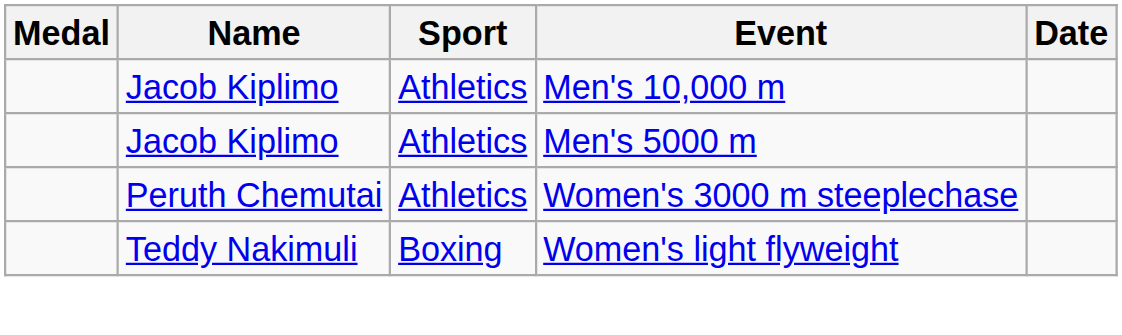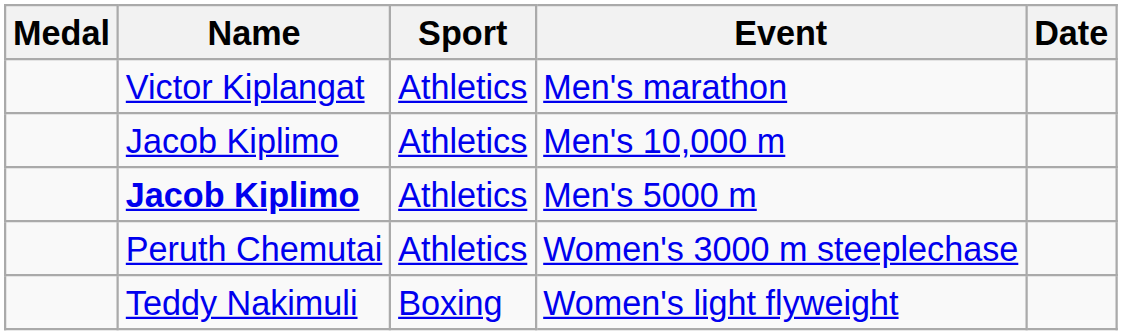 <table class="wikitable sortable" style="font-size: 95%;">
 <tr>
 <th>Medal</th>
 <th>Name</th>
 <th>Sport</th>
 <th>Event</th>
 <th>Date</th>
 </tr>
 <tr>
 <td></td>
+<td><a href='#'>Victor Kiplangat</a></td>
+<td><a href='#'>Athletics</a></td>
+<td><a href='#'>Men's marathon</a></td>
+<td></td>
+</tr>
+<tr>
+<td></td>
 <td><a href='#'>Jacob Kiplimo</a></td>
 <td><a href='#'>Athletics</a></td>
 <td><a href='#'>Men's 10,000 m</a></td>
 <td></td>
 </tr>
 <tr>
 <td></td>
-<td><a href='#'>Jacob Kiplimo</a></td>
+<td><strong><a href='#'>Jacob Kiplimo</a></strong></td>
 <td><a href='#'>Athletics</a></td>
 <td><a href='#'>Men's 5000 m</a></td>
 <td></td>
 </tr>
 <tr>
 <td></td>
 <td><a href='#'>Peruth Chemutai</a></td>
 <td><a href='#'>Athletics</a></td>
 <td><a href='#'>Women's 3000 m steeplechase</a></td>
 <td></td>
 </tr>
 <tr>
 <td></td>
 <td><a href='#'>Teddy Nakimuli</a></td>
 <td><a href='#'>Boxing</a></td>
 <td><a href='#'>Women's light flyweight</a></td>
 <td></td>
 </tr>
 </table>
